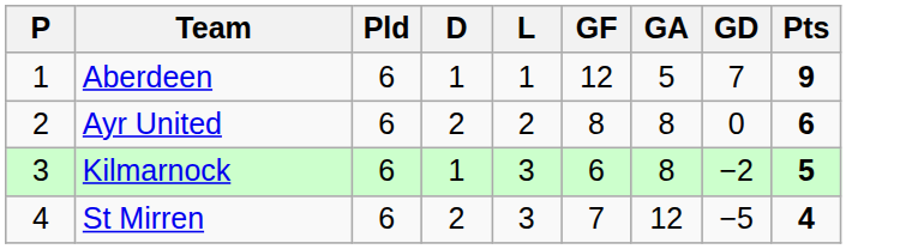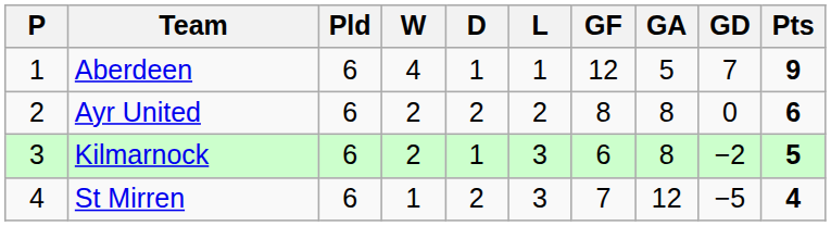 <table class="wikitable" style="text-align: center;">
 <tr>
 <th width=30>P</th>
 <th width=140>Team</th>
 <th width=30>Pld</th>
+<th width=30>W</th>
 <th width=30>D</th>
 <th width=30>L</th>
 <th width=30>GF</th>
 <th width=30>GA</th>
 <th width=30>GD</th>
 <th width=30>Pts</th>
 </tr>
 <tr>
 <td>1</td>
 <td align=left><a href='#'>Aberdeen</a></td>
 <td>6</td>
+<td>4</td>
 <td>1</td>
 <td>1</td>
 <td>12</td>
 <td>5</td>
 <td>7</td>
 <td><strong>9</strong></td>
 </tr>
 <tr>
 <td>2</td>
 <td align=left><a href='#'>Ayr United</a></td>
 <td>6</td>
 <td>2</td>
 <td>2</td>
+<td>2</td>
 <td>8</td>
 <td>8</td>
 <td>0</td>
 <td><strong>6</strong></td>
 </tr>
 <tr style="background:#ccffcc;">
 <td>3</td>
 <td align=left><a href='#'>Kilmarnock</a></td>
 <td>6</td>
+<td>2</td>
 <td>1</td>
 <td>3</td>
 <td>6</td>
 <td>8</td>
 <td>−2</td>
 <td><strong>5</strong></td>
 </tr>
 <tr>
 <td>4</td>
 <td align=left><a href='#'>St Mirren</a></td>
 <td>6</td>
+<td>1</td>
 <td>2</td>
 <td>3</td>
 <td>7</td>
 <td>12</td>
 <td>−5</td>
 <td><strong>4</strong></td>
 </tr>
 </table>
